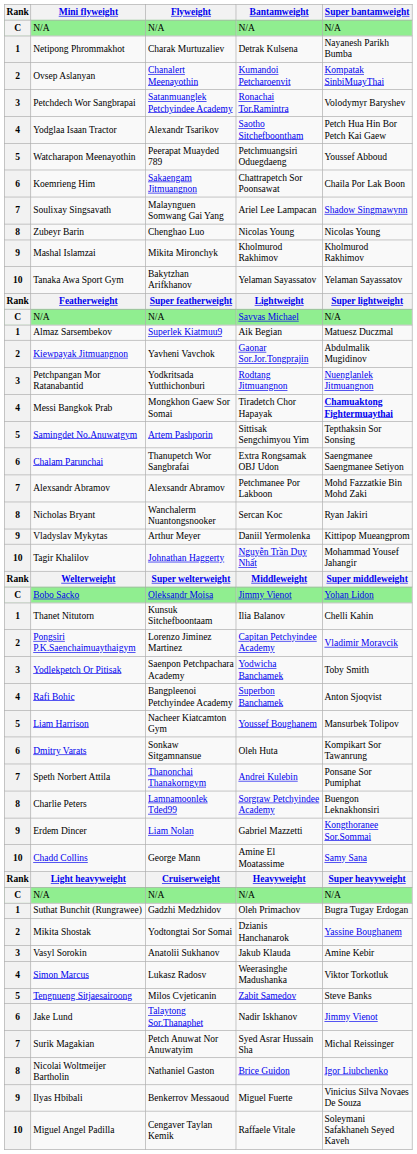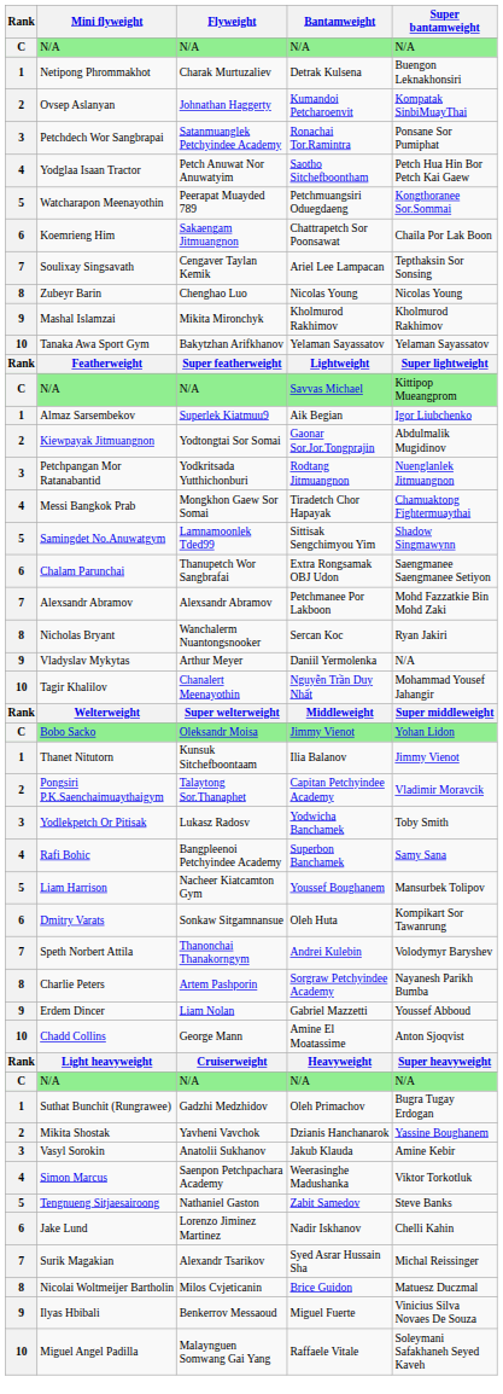 <table class="wikitable" style="width:70%; text-align:left; font-size:90%">
 <tr>
 <th>Rank</th>
 <th><a href='#'>Mini flyweight</a></th>
 <th><a href='#'>Flyweight</a></th>
 <th><a href='#'>Bantamweight</a></th>
 <th><a href='#'>Super bantamweight</a></th>
 </tr>
 <tr style="background:lightgreen;">
 <th scope="row">C</th>
 <td>N/A</td>
 <td>N/A</td>
 <td>N/A</td>
 <td>N/A</td>
 </tr>
 <tr>
 <th scope="row">1</th>
 <td> Netipong Phrommakhot</td>
 <td> Charak Murtuzaliev</td>
 <td> Detrak Kulsena</td>
-<td> Nayanesh Parikh Bumba</td>
+<td> Buengon Leknakhonsiri</td>
 </tr>
 <tr>
 <th scope="row">2</th>
 <td> Ovsep Aslanyan</td>
-<td> <a href='#'>Chanalert Meenayothin</a></td>
+<td> <a href='#'>Johnathan Haggerty</a></td>
 <td> <a href='#'>Kumandoi Petcharoenvit</a></td>
 <td> <a href='#'>Kompatak SinbiMuayThai</a></td>
 </tr>
 <tr>
 <th scope="row">3</th>
 <td> Petchdech Wor Sangbrapai</td>
 <td> <a href='#'>Satanmuanglek Petchyindee Academy</a></td>
 <td> <a href='#'>Ronachai Tor.Ramintra</a></td>
-<td> Volodymyr Baryshev</td>
+<td> Ponsane Sor Pumiphat</td>
 </tr>
 <tr>
 <th scope="row">4</th>
 <td> Yodglaa Isaan Tractor</td>
-<td> Alexandr Tsarikov</td>
+<td> Petch Anuwat Nor Anuwatyim</td>
 <td> <a href='#'>Saotho Sitchefboontham</a></td>
 <td> Petch Hua Hin Bor Petch Kai Gaew</td>
 </tr>
 <tr>
 <th scope="row">5</th>
 <td> Watcharapon Meenayothin</td>
 <td> Peerapat Muayded 789</td>
 <td> Petchmuangsiri Oduegdaeng</td>
-<td> Youssef Abboud</td>
+<td> <a href='#'>Kongthoranee Sor.Sommai</a></td>
 </tr>
 <tr>
 <th scope="row">6</th>
 <td> Koemrieng Him</td>
 <td> <a href='#'>Sakaengam Jitmuangnon</a></td>
 <td> Chattrapetch Sor Poonsawat</td>
 <td> Chaila Por Lak Boon</td>
 </tr>
 <tr>
 <th scope="row">7</th>
 <td> Soulixay Singsavath</td>
-<td> Malaynguen Somwang Gai Yang</td>
+<td> Cengaver Taylan Kemik</td>
 <td> Ariel Lee Lampacan</td>
-<td> <a href='#'>Shadow Singmawynn</a></td>
+<td> Tepthaksin Sor Sonsing</td>
 </tr>
 <tr>
 <th scope="row">8</th>
 <td> Zubeyr Barin</td>
 <td> Chenghao Luo</td>
 <td> Nicolas Young</td>
 <td> Nicolas Young</td>
 </tr>
 <tr>
 <th scope="row">9</th>
 <td> Mashal Islamzai</td>
 <td> Mikita Mironchyk</td>
 <td> Kholmurod Rakhimov</td>
 <td> Kholmurod Rakhimov</td>
 </tr>
 <tr>
 <th scope="row">10</th>
 <td> Tanaka Awa Sport Gym</td>
 <td> Bakytzhan Arifkhanov</td>
 <td> Yelaman Sayassatov</td>
 <td> Yelaman Sayassatov</td>
 </tr>
 <tr>
 <th>Rank</th>
 <th><a href='#'>Featherweight</a></th>
 <th><a href='#'>Super featherweight</a></th>
 <th><a href='#'>Lightweight</a></th>
 <th><a href='#'>Super lightweight</a></th>
 </tr>
 <tr style="background:lightgreen;">
 <th scope="row">C</th>
 <td>N/A</td>
 <td>N/A</td>
 <td> <a href='#'>Savvas Michael</a></td>
-<td>N/A</td>
+<td> Kittipop Mueangprom</td>
 </tr>
 <tr>
 <th scope="row">1</th>
 <td> Almaz Sarsembekov</td>
 <td> <a href='#'>Superlek Kiatmuu9</a></td>
 <td> Aik Begian</td>
-<td> Matuesz Duczmal</td>
+<td> <a href='#'>Igor Liubchenko</a></td>
 </tr>
 <tr>
 <th scope="row">2</th>
 <td> <a href='#'>Kiewpayak Jitmuangnon</a></td>
-<td> Yavheni Vavchok</td>
+<td> Yodtongtai Sor Somai</td>
 <td> <a href='#'>Gaonar Sor.Jor.Tongprajin</a></td>
 <td> Abdulmalik Mugidinov</td>
 </tr>
 <tr>
 <th scope="row">3</th>
 <td> Petchpangan Mor  Ratanabantid</td>
 <td> Yodkritsada Yutthichonburi</td>
 <td> <a href='#'>Rodtang Jitmuangnon</a></td>
 <td> <a href='#'>Nuenglanlek Jitmuangnon</a></td>
 </tr>
 <tr>
 <th scope="row">4</th>
 <td> Messi Bangkok Prab</td>
 <td> Mongkhon Gaew Sor Somai</td>
 <td> Tiradetch Chor Hapayak</td>
-<td><strong> <a href='#'>Chamuaktong Fightermuaythai</a></strong></td>
+<td> <a href='#'>Chamuaktong Fightermuaythai</a></td>
 </tr>
 <tr>
 <th scope="row">5</th>
 <td> <a href='#'>Samingdet No.Anuwatgym</a></td>
-<td> <a href='#'>Artem Pashporin</a></td>
+<td> <a href='#'>Lamnamoonlek Tded99</a></td>
 <td> Sittisak Sengchimyou Yim</td>
-<td> Tepthaksin Sor Sonsing</td>
+<td> <a href='#'>Shadow Singmawynn</a></td>
 </tr>
 <tr>
 <th scope="row">6</th>
 <td> <a href='#'>Chalam Parunchai</a></td>
 <td> Thanupetch Wor Sangbrafai</td>
 <td> Extra Rongsamak OBJ Udon</td>
 <td> Saengmanee Saengmanee Setiyon</td>
 </tr>
 <tr>
 <th scope="row">7</th>
 <td> Alexsandr Abramov</td>
 <td> Alexsandr Abramov</td>
 <td> Petchmanee Por Lakboon</td>
 <td> Mohd Fazzatkie Bin Mohd Zaki</td>
 </tr>
 <tr>
 <th scope="row">8</th>
 <td> Nicholas Bryant</td>
 <td> Wanchalerm Nuantongsnooker</td>
 <td> Sercan Koc</td>
 <td> Ryan Jakiri</td>
 </tr>
 <tr>
 <th scope="row">9</th>
 <td> Vladyslav Mykytas</td>
 <td> Arthur Meyer</td>
 <td> Daniil Yermolenka</td>
-<td> Kittipop Mueangprom</td>
+<td>N/A</td>
 </tr>
 <tr>
 <th scope="row">10</th>
 <td> Tagir Khalilov</td>
-<td> <a href='#'>Johnathan Haggerty</a></td>
+<td> <a href='#'>Chanalert Meenayothin</a></td>
 <td> <a href='#'>Nguyễn Trần Duy Nhất</a></td>
 <td> Mohammad Yousef Jahangir</td>
 </tr>
 <tr>
 <th>Rank</th>
 <th><a href='#'>Welterweight</a></th>
 <th><a href='#'>Super welterweight</a></th>
 <th><a href='#'>Middleweight</a></th>
 <th><a href='#'>Super middleweight</a></th>
 </tr>
 <tr style="background:lightgreen;">
 <th scope="row">C</th>
 <td> <a href='#'>Bobo Sacko</a></td>
 <td> <a href='#'>Oleksandr Moisa</a></td>
 <td> <a href='#'>Jimmy Vienot</a></td>
 <td> <a href='#'>Yohan Lidon</a></td>
 </tr>
 <tr>
 <th scope="row">1</th>
 <td> Thanet Nitutorn</td>
 <td> Kunsuk Sitchefboontaam</td>
 <td> Ilia Balanov</td>
-<td> Chelli Kahin</td>
+<td> <a href='#'>Jimmy Vienot</a></td>
 </tr>
 <tr>
 <th scope="row">2</th>
 <td> <a href='#'>Pongsiri P.K.Saenchaimuaythaigym</a></td>
-<td> Lorenzo Jiminez Martinez</td>
+<td> <a href='#'>Talaytong Sor.Thanaphet</a></td>
 <td> <a href='#'>Capitan Petchyindee Academy</a></td>
 <td> <a href='#'>Vladimir Moravcik</a></td>
 </tr>
 <tr>
 <th scope="row">3</th>
 <td> <a href='#'>Yodlekpetch Or Pitisak</a></td>
-<td> Saenpon Petchpachara Academy</td>
+<td> Lukasz Radosv</td>
 <td> <a href='#'>Yodwicha Banchamek</a></td>
 <td> Toby Smith</td>
 </tr>
 <tr>
 <th scope="row">4</th>
 <td> <a href='#'>Rafi Bohic</a></td>
 <td> Bangpleenoi Petchyindee Academy</td>
 <td> <a href='#'>Superbon Banchamek</a></td>
-<td> Anton Sjoqvist</td>
+<td> <a href='#'>Samy Sana</a></td>
 </tr>
 <tr>
 <th scope="row">5</th>
 <td> <a href='#'>Liam Harrison</a></td>
 <td> Nacheer Kiatcamton Gym</td>
 <td> <a href='#'>Youssef Boughanem</a></td>
 <td> Mansurbek Tolipov</td>
 </tr>
 <tr>
 <th scope="row">6</th>
 <td> <a href='#'>Dmitry Varats</a></td>
 <td> Sonkaw Sitgamnansue</td>
 <td> Oleh Huta</td>
 <td> Kompikart Sor Tawanrung</td>
 </tr>
 <tr>
 <th scope="row">7</th>
 <td> Speth Norbert Attila</td>
 <td> <a href='#'>Thanonchai Thanakorngym</a></td>
 <td> <a href='#'>Andrei Kulebin</a></td>
-<td> Ponsane Sor Pumiphat</td>
+<td> Volodymyr Baryshev</td>
 </tr>
 <tr>
 <th scope="row">8</th>
 <td> Charlie Peters</td>
-<td> <a href='#'>Lamnamoonlek Tded99</a></td>
+<td> <a href='#'>Artem Pashporin</a></td>
 <td> <a href='#'>Sorgraw Petchyindee Academy</a></td>
-<td> Buengon Leknakhonsiri</td>
+<td> Nayanesh Parikh Bumba</td>
 </tr>
 <tr>
 <th scope="row">9</th>
 <td> Erdem Dincer</td>
 <td> <a href='#'>Liam Nolan</a></td>
 <td> Gabriel Mazzetti</td>
-<td> <a href='#'>Kongthoranee Sor.Sommai</a></td>
+<td> Youssef Abboud</td>
 </tr>
 <tr>
 <th scope="row">10</th>
 <td> <a href='#'>Chadd Collins</a></td>
 <td> George Mann</td>
 <td> Amine El Moatassime</td>
-<td> <a href='#'>Samy Sana</a></td>
+<td> Anton Sjoqvist</td>
 </tr>
 <tr>
 <th>Rank</th>
 <th><a href='#'>Light heavyweight</a></th>
 <th><a href='#'>Cruiserweight</a></th>
 <th><a href='#'>Heavyweight</a></th>
 <th><a href='#'>Super heavyweight</a></th>
 </tr>
 <tr style="background:lightgreen;">
 <th scope="row">C</th>
 <td>N/A</td>
 <td>N/A</td>
 <td>N/A</td>
 <td>N/A</td>
 </tr>
 <tr>
 <th scope="row">1</th>
 <td> Suthat Bunchit (Rungrawee)</td>
 <td> Gadzhi Medzhidov</td>
 <td> Oleh Primachov</td>
 <td> Bugra Tugay Erdogan</td>
 </tr>
 <tr>
 <th scope="row">2</th>
 <td> Mikita Shostak</td>
-<td> Yodtongtai Sor Somai</td>
+<td> Yavheni Vavchok</td>
 <td> Dzianis Hanchanarok</td>
 <td> <a href='#'>Yassine Boughanem</a></td>
 </tr>
 <tr>
 <th scope="row">3</th>
 <td> Vasyl Sorokin</td>
 <td> Anatolii Sukhanov</td>
 <td> Jakub Klauda</td>
 <td> Amine Kebir</td>
 </tr>
 <tr>
 <th scope="row">4</th>
 <td> <a href='#'>Simon Marcus</a></td>
-<td> Lukasz Radosv</td>
+<td> Saenpon Petchpachara Academy</td>
 <td> Weerasinghe Madushanka</td>
 <td> Viktor Torkotluk</td>
 </tr>
 <tr>
 <th scope="row">5</th>
 <td> <a href='#'>Tengnueng Sitjaesairoong</a></td>
-<td> Milos Cvjeticanin</td>
+<td> Nathaniel Gaston</td>
 <td> <a href='#'>Zabit Samedov</a></td>
 <td> Steve Banks</td>
 </tr>
 <tr>
 <th scope="row">6</th>
 <td> Jake Lund</td>
-<td> <a href='#'>Talaytong Sor.Thanaphet</a></td>
+<td> Lorenzo Jiminez Martinez</td>
 <td> Nadir Iskhanov</td>
-<td> <a href='#'>Jimmy Vienot</a></td>
+<td> Chelli Kahin</td>
 </tr>
 <tr>
 <th scope="row">7</th>
 <td> Surik Magakian</td>
-<td> Petch Anuwat Nor Anuwatyim</td>
+<td> Alexandr Tsarikov</td>
 <td> Syed Asrar Hussain Sha</td>
 <td> Michal Reissinger</td>
 </tr>
 <tr>
 <th scope="row">8</th>
 <td> Nicolai Woltmeijer Bartholin</td>
-<td> Nathaniel Gaston</td>
+<td> Milos Cvjeticanin</td>
 <td> <a href='#'>Brice Guidon</a></td>
-<td> <a href='#'>Igor Liubchenko</a></td>
+<td> Matuesz Duczmal</td>
 </tr>
 <tr>
 <th scope="row">9</th>
 <td> Ilyas Hbibali</td>
 <td> Benkerrov Messaoud</td>
 <td> Miguel Fuerte</td>
 <td> Vinicius Silva Novaes De Souza</td>
 </tr>
 <tr>
 <th scope="row">10</th>
 <td> Miguel Angel Padilla</td>
-<td> Cengaver Taylan Kemik</td>
+<td> Malaynguen Somwang Gai Yang</td>
 <td> Raffaele Vitale</td>
 <td> Soleymani Safakhaneh Seyed Kaveh</td>
 </tr>
 </table>
